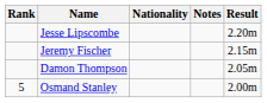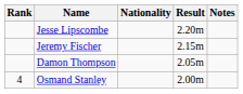 <table class="wikitable sortable" style="text-align:center">
 <tr>
 <th>Rank</th>
 <th>Name</th>
 <th>Nationality</th>
+<th>Result</th>
 <th>Notes</th>
-<th>Result</th>
 </tr>
 <tr>
 <td align=center></td>
 <td align=left><a href='#'>Jesse Lipscombe</a></td>
 <td align=left></td>
+<td>2.20m</td>
 <td></td>
-<td>2.20m</td>
 </tr>
 <tr>
 <td align=center></td>
 <td align=left><a href='#'>Jeremy Fischer</a></td>
 <td align=left></td>
+<td>2.15m</td>
 <td></td>
-<td>2.15m</td>
 </tr>
 <tr>
 <td align=center></td>
 <td align=left><a href='#'>Damon Thompson</a></td>
 <td align=left></td>
+<td>2.05m</td>
 <td></td>
-<td>2.05m</td>
 </tr>
 <tr>
-<td align=center>5</td>
+<td align=center>4</td>
 <td align=left><a href='#'>Osmand Stanley</a></td>
 <td align=left></td>
+<td>2.00m</td>
 <td></td>
-<td>2.00m</td>
 </tr>
 </table>
